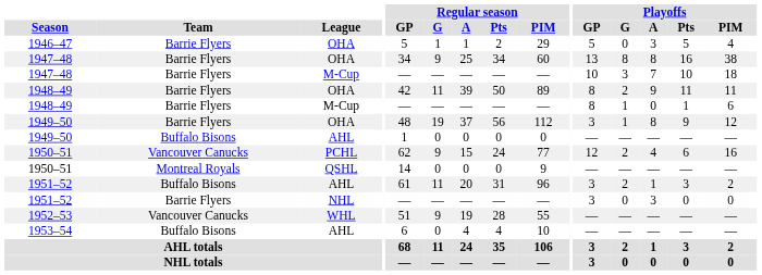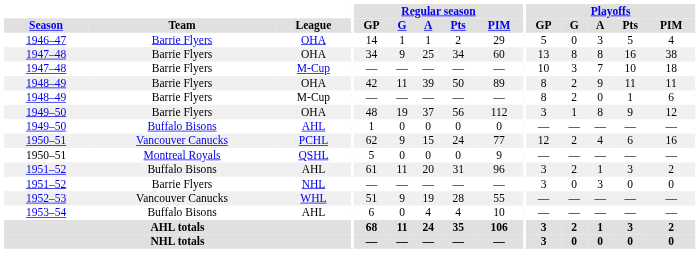 <table border="0" cellpadding="1" cellspacing="0" style="text-align:center; width:60em">
 <tr bgcolor="#e0e0e0">
 <th colspan="3" bgcolor="#ffffff"></th>
 <th rowspan="100" bgcolor="#ffffff"></th>
 <th colspan="5"><a href='#'>Regular season</a></th>
 <th rowspan="100" bgcolor="#ffffff"></th>
 <th colspan="5"><a href='#'>Playoffs</a></th>
 </tr>
 <tr bgcolor="#e0e0e0">
 <th><a href='#'>Season</a></th>
 <th>Team</th>
 <th>League</th>
 <th>GP</th>
 <th><a href='#'>G</a></th>
 <th><a href='#'>A</a></th>
 <th><a href='#'>Pts</a></th>
 <th><a href='#'>PIM</a></th>
 <th>GP</th>
 <th>G</th>
 <th>A</th>
 <th>Pts</th>
 <th>PIM</th>
 </tr>
 <tr>
 <td><a href='#'>1946–47</a></td>
 <td><a href='#'>Barrie Flyers</a></td>
 <td><a href='#'>OHA</a></td>
-<td>5</td>
+<td>14</td>
 <td>1</td>
 <td>1</td>
 <td>2</td>
 <td>29</td>
 <td>5</td>
 <td>0</td>
 <td>3</td>
 <td>5</td>
 <td>4</td>
 </tr>
 <tr bgcolor="#f0f0f0">
 <td><a href='#'>1947–48</a></td>
 <td>Barrie Flyers</td>
 <td>OHA</td>
 <td>34</td>
 <td>9</td>
 <td>25</td>
 <td>34</td>
 <td>60</td>
 <td>13</td>
 <td>8</td>
 <td>8</td>
 <td>16</td>
 <td>38</td>
 </tr>
 <tr>
 <td><a href='#'>1947–48</a></td>
 <td>Barrie Flyers</td>
 <td><a href='#'>M-Cup</a></td>
 <td>—</td>
 <td>—</td>
 <td>—</td>
 <td>—</td>
 <td>—</td>
 <td>10</td>
 <td>3</td>
 <td>7</td>
 <td>10</td>
 <td>18</td>
 </tr>
 <tr bgcolor="#f0f0f0">
 <td><a href='#'>1948–49</a></td>
 <td>Barrie Flyers</td>
 <td>OHA</td>
 <td>42</td>
 <td>11</td>
 <td>39</td>
 <td>50</td>
 <td>89</td>
 <td>8</td>
 <td>2</td>
 <td>9</td>
 <td>11</td>
 <td>11</td>
 </tr>
 <tr>
 <td><a href='#'>1948–49</a></td>
 <td>Barrie Flyers</td>
 <td>M-Cup</td>
 <td>—</td>
 <td>—</td>
 <td>—</td>
 <td>—</td>
 <td>—</td>
 <td>8</td>
-<td>1</td>
+<td>2</td>
 <td>0</td>
 <td>1</td>
 <td>6</td>
 </tr>
 <tr bgcolor="#f0f0f0">
 <td><a href='#'>1949–50</a></td>
 <td>Barrie Flyers</td>
 <td>OHA</td>
 <td>48</td>
 <td>19</td>
 <td>37</td>
 <td>56</td>
 <td>112</td>
 <td>3</td>
 <td>1</td>
 <td>8</td>
 <td>9</td>
 <td>12</td>
 </tr>
 <tr>
 <td><a href='#'>1949–50</a></td>
 <td><a href='#'>Buffalo Bisons</a></td>
 <td><a href='#'>AHL</a></td>
 <td>1</td>
 <td>0</td>
 <td>0</td>
 <td>0</td>
 <td>0</td>
 <td>—</td>
 <td>—</td>
 <td>—</td>
 <td>—</td>
 <td>—</td>
 </tr>
 <tr bgcolor="#f0f0f0">
 <td><a href='#'>1950–51</a></td>
 <td><a href='#'>Vancouver Canucks</a></td>
 <td><a href='#'>PCHL</a></td>
 <td>62</td>
 <td>9</td>
 <td>15</td>
 <td>24</td>
 <td>77</td>
 <td>12</td>
 <td>2</td>
 <td>4</td>
 <td>6</td>
 <td>16</td>
 </tr>
 <tr>
 <td>1950–51</td>
 <td><a href='#'>Montreal Royals</a></td>
 <td><a href='#'>QSHL</a></td>
-<td>14</td>
+<td>5</td>
 <td>0</td>
 <td>0</td>
 <td>0</td>
 <td>9</td>
 <td>—</td>
 <td>—</td>
 <td>—</td>
 <td>—</td>
 <td>—</td>
 </tr>
 <tr bgcolor="#f0f0f0">
 <td><a href='#'>1951–52</a></td>
 <td>Buffalo Bisons</td>
 <td>AHL</td>
 <td>61</td>
 <td>11</td>
 <td>20</td>
 <td>31</td>
 <td>96</td>
 <td>3</td>
 <td>2</td>
 <td>1</td>
 <td>3</td>
 <td>2</td>
 </tr>
 <tr>
 <td><a href='#'>1951–52</a></td>
 <td>Barrie Flyers</td>
 <td><a href='#'>NHL</a></td>
 <td>—</td>
 <td>—</td>
 <td>—</td>
 <td>—</td>
 <td>—</td>
 <td>3</td>
 <td>0</td>
 <td>3</td>
 <td>0</td>
 <td>0</td>
 </tr>
 <tr bgcolor="#f0f0f0">
 <td><a href='#'>1952–53</a></td>
 <td>Vancouver Canucks</td>
 <td><a href='#'>WHL</a></td>
 <td>51</td>
 <td>9</td>
 <td>19</td>
 <td>28</td>
 <td>55</td>
 <td>—</td>
 <td>—</td>
 <td>—</td>
 <td>—</td>
 <td>—</td>
 </tr>
 <tr>
 <td><a href='#'>1953–54</a></td>
 <td>Buffalo Bisons</td>
 <td>AHL</td>
 <td>6</td>
 <td>0</td>
 <td>4</td>
 <td>4</td>
 <td>10</td>
 <td>—</td>
 <td>—</td>
 <td>—</td>
 <td>—</td>
 <td>—</td>
 </tr>
 <tr bgcolor="#e0e0e0">
 <th colspan="3">AHL totals</th>
 <th>68</th>
 <th>11</th>
 <th>24</th>
 <th>35</th>
 <th>106</th>
 <th>3</th>
 <th>2</th>
 <th>1</th>
 <th>3</th>
 <th>2</th>
 </tr>
 <tr bgcolor="#e0e0e0">
 <th colspan="3">NHL totals</th>
 <th>—</th>
 <th>—</th>
 <th>—</th>
 <th>—</th>
 <th>—</th>
 <th>3</th>
 <th>0</th>
 <th>0</th>
 <th>0</th>
 <th>0</th>
 </tr>
 </table>
